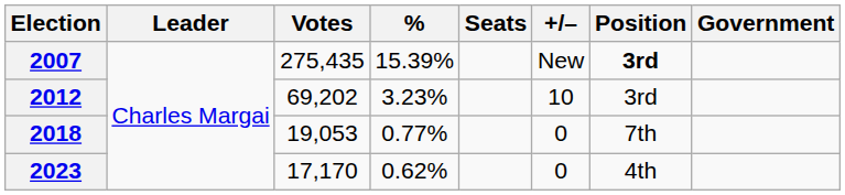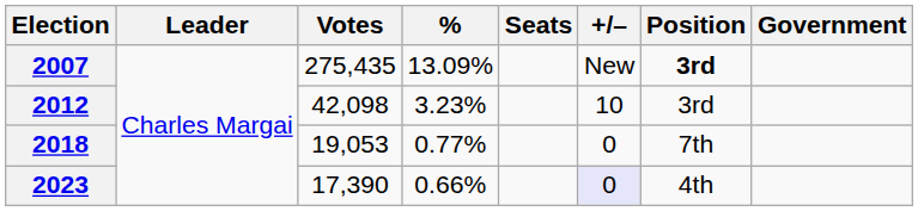 <table class="wikitable" style="text-align:center">
 <tr>
 <th>Election</th>
 <th>Leader</th>
 <th>Votes</th>
 <th>%</th>
 <th>Seats</th>
 <th>+/–</th>
 <th><strong>Position</strong></th>
 <th>Government</th>
 </tr>
 <tr>
 <th><a href='#'>2007</a></th>
 <td rowspan=4><a href='#'>Charles Margai</a></td>
 <td>275,435</td>
-<td>15.39%</td>
+<td>13.09%</td>
 <td></td>
 <td>New</td>
 <td><strong> 3rd</strong></td>
 <td></td>
 </tr>
 <tr>
 <th><a href='#'>2012</a></th>
-<td>69,202</td>
+<td>42,098</td>
 <td>3.23%</td>
 <td></td>
 <td> 10</td>
 <td> 3rd</td>
 <td></td>
 </tr>
 <tr>
 <th><a href='#'>2018</a></th>
 <td>19,053</td>
 <td>0.77%</td>
 <td></td>
 <td> 0</td>
 <td> 7th</td>
 <td></td>
 </tr>
 <tr>
 <th><a href='#'>2023</a></th>
-<td>17,170</td>
-<td>0.62%</td>
+<td>17,390</td>
+<td>0.66%</td>
 <td></td>
-<td> 0</td>
+<td style="background: lavender;"> 0</td>
 <td> 4th</td>
 <td></td>
 </tr>
 </table>
